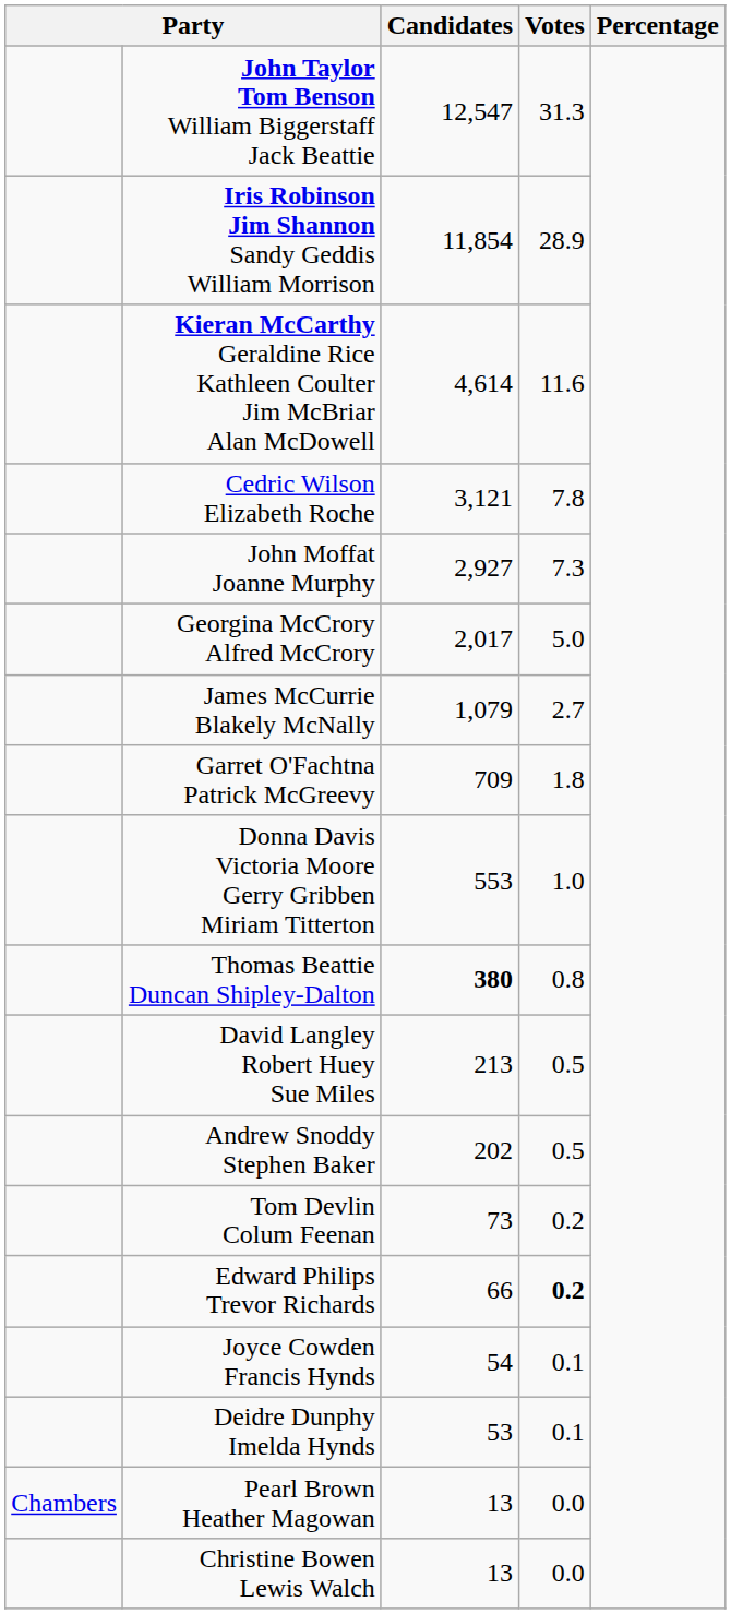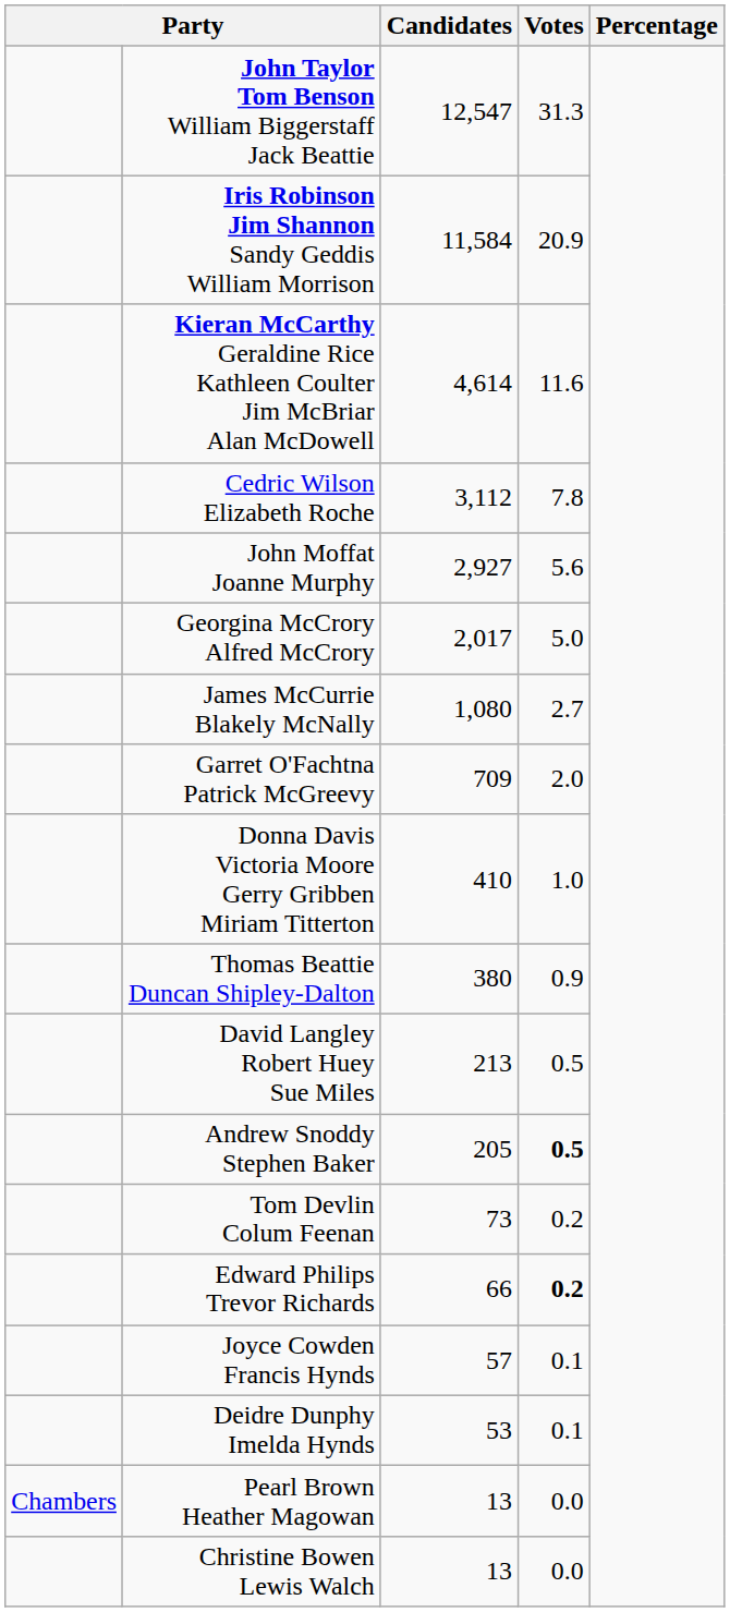 <table class="wikitable">
 <tr>
 <th colspan="2" rowspan="1" align="center" valign="top">Party</th>
 <th valign="top">Candidates</th>
 <th valign="top">Votes</th>
 <th valign="top">Percentage</th>
 </tr>
 <tr>
 <td></td>
 <td align="right"><strong><a href='#'>John Taylor</a></strong><br><strong><a href='#'>Tom Benson</a></strong><br>William Biggerstaff<br>Jack Beattie</td>
 <td align="right">12,547</td>
 <td align="right">31.3</td>
 </tr>
 <tr>
 <td></td>
 <td align="right"><strong><a href='#'>Iris Robinson</a></strong><br><strong><a href='#'>Jim Shannon</a></strong><br>Sandy Geddis<br>William Morrison</td>
-<td align="right">11,854</td>
-<td align="right">28.9</td>
+<td align="right">11,584</td>
+<td align="right">20.9</td>
 </tr>
 <tr>
 <td></td>
 <td align="right"><strong><a href='#'>Kieran McCarthy</a></strong><br>Geraldine Rice<br>Kathleen Coulter<br>Jim McBriar<br>Alan McDowell</td>
 <td align="right">4,614</td>
 <td align="right">11.6</td>
 </tr>
 <tr>
 <td></td>
 <td align="right"><a href='#'>Cedric Wilson</a><br>Elizabeth Roche</td>
-<td align="right">3,121</td>
+<td align="right">3,112</td>
 <td align="right">7.8</td>
 </tr>
 <tr>
 <td></td>
 <td align="right">John Moffat<br>Joanne Murphy</td>
 <td align="right">2,927</td>
-<td align="right">7.3</td>
+<td align="right">5.6</td>
 </tr>
 <tr>
 <td></td>
 <td align="right">Georgina McCrory<br>Alfred McCrory</td>
 <td align="right">2,017</td>
 <td align="right">5.0</td>
 </tr>
 <tr>
 <td></td>
 <td align="right">James McCurrie<br>Blakely McNally</td>
-<td align="right">1,079</td>
+<td align="right">1,080</td>
 <td align="right">2.7</td>
 </tr>
 <tr>
 <td></td>
 <td align="right">Garret O'Fachtna<br>Patrick McGreevy</td>
 <td align="right">709</td>
-<td align="right">1.8</td>
+<td align="right">2.0</td>
 </tr>
 <tr>
 <td></td>
 <td align="right">Donna Davis<br>Victoria Moore<br>Gerry Gribben<br>Miriam Titterton</td>
-<td align="right">553</td>
+<td align="right">410</td>
 <td align="right">1.0</td>
 </tr>
 <tr>
 <td></td>
 <td align="right">Thomas Beattie<br><a href='#'>Duncan Shipley-Dalton</a></td>
-<td align="right"><strong>380</strong></td>
-<td align="right">0.8</td>
+<td align="right">380</td>
+<td align="right">0.9</td>
 </tr>
 <tr>
 <td></td>
 <td align="right">David Langley<br>Robert Huey<br>Sue Miles</td>
 <td align="right">213</td>
 <td align="right">0.5</td>
 </tr>
 <tr>
 <td></td>
 <td align="right">Andrew Snoddy<br>Stephen Baker</td>
-<td align="right">202</td>
-<td align="right">0.5</td>
+<td align="right">205</td>
+<td align="right"><strong>0.5</strong></td>
 </tr>
 <tr>
 <td></td>
 <td align="right">Tom Devlin<br>Colum Feenan</td>
 <td align="right">73</td>
 <td align="right">0.2</td>
 </tr>
 <tr>
 <td></td>
 <td align="right">Edward Philips<br>Trevor Richards</td>
 <td align="right">66</td>
 <td align="right"><strong>0.2</strong></td>
 </tr>
 <tr>
 <td></td>
 <td align="right">Joyce Cowden<br>Francis Hynds</td>
-<td align="right">54</td>
+<td align="right">57</td>
 <td align="right">0.1</td>
 </tr>
 <tr>
 <td></td>
 <td align="right">Deidre Dunphy<br>Imelda Hynds</td>
 <td align="right">53</td>
 <td align="right">0.1</td>
 </tr>
 <tr>
 <td> <a href='#'>Chambers</a></td>
 <td align="right">Pearl Brown<br>Heather Magowan</td>
 <td align="right">13</td>
 <td align="right">0.0</td>
 </tr>
 <tr>
 <td></td>
 <td align="right">Christine Bowen<br>Lewis Walch</td>
 <td align="right">13</td>
 <td align="right">0.0</td>
 </tr>
 </table>
